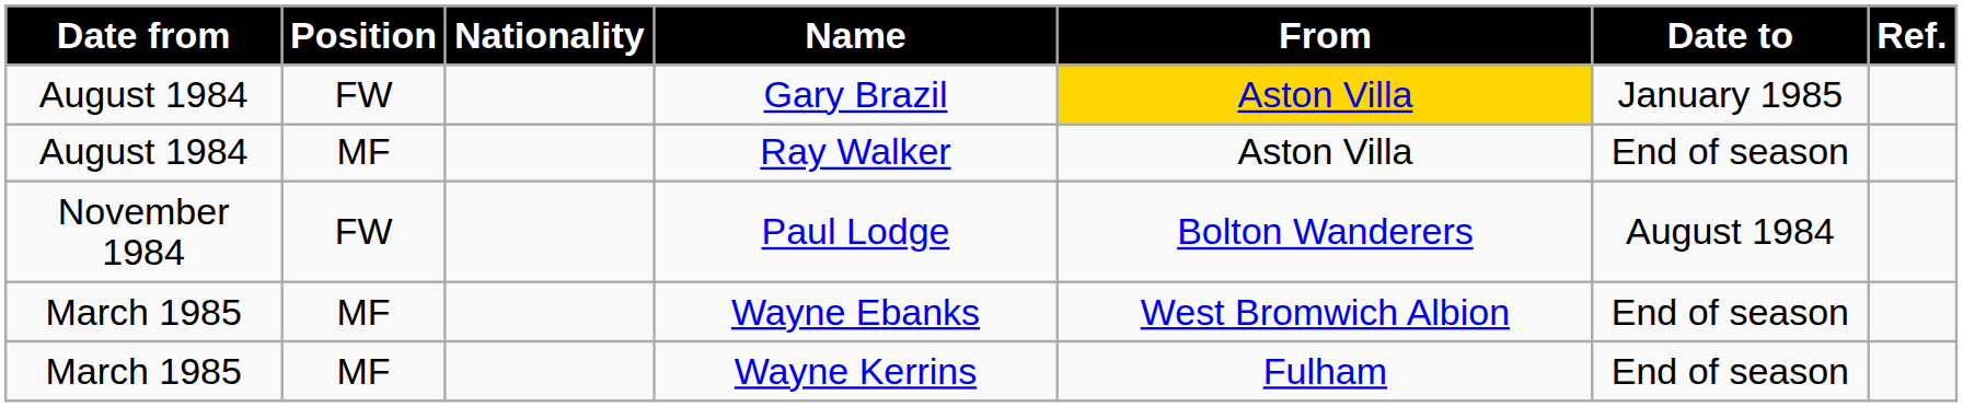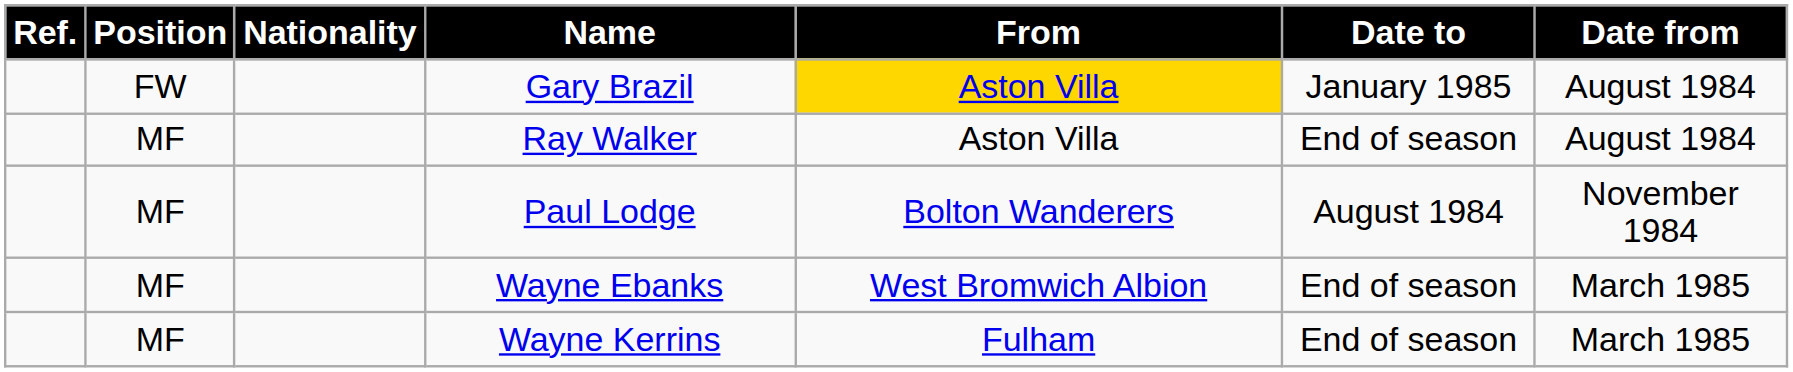 <table class="wikitable" style="text-align:center; font-size:90%; ">
 <tr>
-<th style="background:#000000; color:white; width:100px;">Date from</th>
+<th style="background:#000000; color:white; width:25px;">Ref.</th>
 <th style="background:#000000; color:white; width:50px;">Position</th>
 <th style="background:#000000; color:white; width:50px;">Nationality</th>
 <th style="background:#000000; color:white; width:150px;">Name</th>
 <th style="background:#000000; color:white; width:200px;">From</th>
 <th style="background:#000000; color:white; width:100px;">Date to</th>
-<th style="background:#000000; color:white; width:25px;">Ref.</th>
+<th style="background:#000000; color:white; width:100px;">Date from</th>
 </tr>
 <tr>
-<td>August 1984</td>
+<td></td>
 <td>FW</td>
 <td></td>
 <td><a href='#'>Gary Brazil</a></td>
 <td style="background: gold;"><a href='#'>Aston Villa</a></td>
 <td>January 1985</td>
-<td></td>
+<td>August 1984</td>
 </tr>
 <tr>
-<td>August 1984</td>
+<td></td>
 <td>MF</td>
 <td></td>
 <td><a href='#'>Ray Walker</a></td>
 <td>Aston Villa</td>
 <td>End of season</td>
-<td></td>
+<td>August 1984</td>
 </tr>
 <tr>
-<td>November 1984</td>
-<td>FW</td>
+<td></td>
+<td>MF</td>
 <td></td>
 <td><a href='#'>Paul Lodge</a></td>
 <td><a href='#'>Bolton Wanderers</a></td>
 <td>August 1984</td>
-<td></td>
+<td>November 1984</td>
 </tr>
 <tr>
-<td>March 1985</td>
+<td></td>
 <td>MF</td>
 <td></td>
 <td><a href='#'>Wayne Ebanks</a></td>
 <td><a href='#'>West Bromwich Albion</a></td>
 <td>End of season</td>
-<td></td>
+<td>March 1985</td>
 </tr>
 <tr>
-<td>March 1985</td>
+<td></td>
 <td>MF</td>
 <td></td>
 <td><a href='#'>Wayne Kerrins</a></td>
 <td><a href='#'>Fulham</a></td>
 <td>End of season</td>
-<td></td>
+<td>March 1985</td>
 </tr>
 </table>
